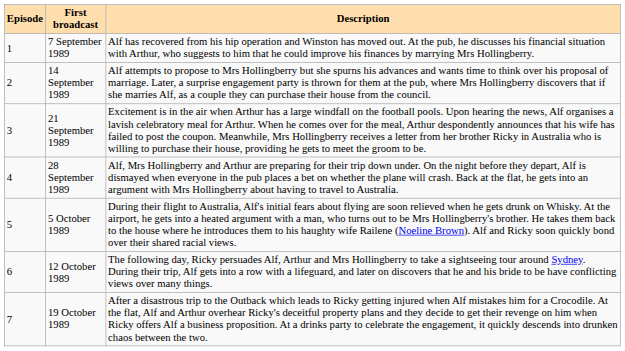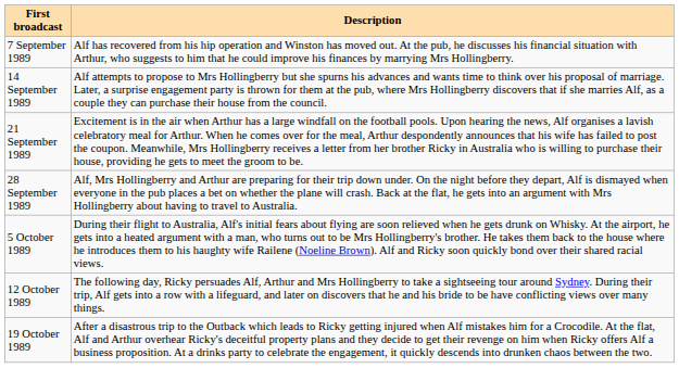 <table class="wikitable" border="1" style="font-size: 94%">
 <tr>
-<th style="background:#ffdead">Episode</th>
 <th style="background:#ffdead">First broadcast</th>
 <th style="background:#ffdead">Description</th>
 </tr>
 <tr>
-<td>1</td>
 <td>7 September 1989</td>
 <td>Alf has recovered from his hip operation and Winston has moved out. At the pub, he discusses his financial situation with Arthur, who suggests to him that he could improve his finances by marrying Mrs Hollingberry.</td>
 </tr>
 <tr>
-<td>2</td>
 <td>14 September 1989</td>
 <td>Alf attempts to propose to Mrs Hollingberry but she spurns his advances and wants time to think over his proposal of marriage. Later, a surprise engagement party is thrown for them at the pub, where Mrs Hollingberry discovers that if she marries Alf, as a couple they can purchase their house from the council.</td>
 </tr>
 <tr>
-<td>3</td>
 <td>21 September 1989</td>
 <td>Excitement is in the air when Arthur has a large windfall on the football pools. Upon hearing the news, Alf organises a lavish celebratory meal for Arthur. When he comes over for the meal, Arthur despondently announces that his wife has failed to post the coupon. Meanwhile, Mrs Hollingberry receives a letter from her brother Ricky in Australia who is willing to purchase their house, providing he gets to meet the groom to be.</td>
 </tr>
 <tr>
-<td>4</td>
 <td>28 September 1989</td>
 <td>Alf, Mrs Hollingberry and Arthur are preparing for their trip down under. On the night before they depart, Alf is dismayed when everyone in the pub places a bet on whether the plane will crash. Back at the flat, he gets into an argument with Mrs Hollingberry about having to travel to Australia.</td>
 </tr>
 <tr>
-<td>5</td>
 <td>5 October 1989</td>
 <td>During their flight to Australia, Alf's initial fears about flying are soon relieved when he gets drunk on Whisky. At the airport, he gets into a heated argument with a man, who turns out to be Mrs Hollingberry's brother. He takes them back to the house where he introduces them to his haughty wife Railene (<a href='#'>Noeline Brown</a>). Alf and Ricky soon quickly bond over their shared racial views.</td>
 </tr>
 <tr>
-<td>6</td>
 <td>12 October 1989</td>
 <td>The following day, Ricky persuades Alf, Arthur and Mrs Hollingberry to take a sightseeing tour around <a href='#'>Sydney</a>. During their trip, Alf gets into a row with a lifeguard, and later on discovers that he and his bride to be have conflicting views over many things.</td>
 </tr>
 <tr>
-<td>7</td>
 <td>19 October 1989</td>
 <td>After a disastrous trip to the Outback which leads to Ricky getting injured when Alf mistakes him for a Crocodile. At the flat, Alf and Arthur overhear Ricky's deceitful property plans and they decide to get their revenge on him when Ricky offers Alf a business proposition. At a drinks party to celebrate the engagement, it quickly descends into drunken chaos between the two.</td>
 </tr>
 </table>
